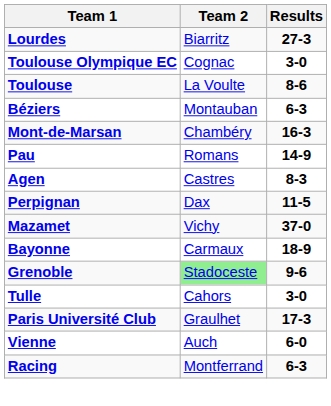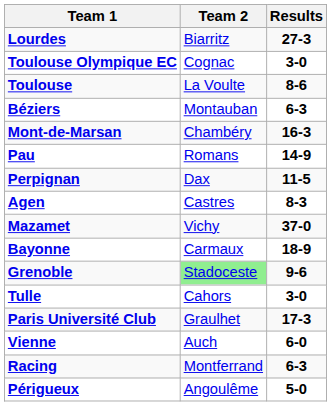 <table class="wikitable">
 <tr>
 <th>Team 1</th>
 <th>Team 2</th>
 <th>Results</th>
 </tr>
 <tr>
 <td><strong><a href='#'>Lourdes</a></strong></td>
 <td><a href='#'>Biarritz</a></td>
 <td align="center"><strong>27-3</strong></td>
 </tr>
 <tr bgcolor="white">
 <td><strong><a href='#'>Toulouse Olympique EC</a></strong></td>
 <td><a href='#'>Cognac</a></td>
 <td align="center"><strong>3-0</strong></td>
 </tr>
 <tr>
 <td><strong><a href='#'>Toulouse</a></strong></td>
 <td><a href='#'>La Voulte</a></td>
 <td align="center"><strong>8-6</strong></td>
 </tr>
 <tr bgcolor="white">
 <td><strong><a href='#'>Béziers</a></strong></td>
 <td><a href='#'>Montauban</a></td>
 <td align="center"><strong>6-3</strong></td>
 </tr>
 <tr>
 <td><strong><a href='#'>Mont-de-Marsan</a></strong></td>
 <td><a href='#'>Chambéry</a></td>
 <td align="center"><strong>16-3</strong></td>
 </tr>
 <tr bgcolor="white">
 <td><strong><a href='#'>Pau</a></strong></td>
 <td><a href='#'>Romans</a></td>
 <td align="center"><strong>14-9</strong></td>
 </tr>
+<tr>
+<td><strong><a href='#'>Perpignan</a> </strong></td>
+<td><a href='#'>Dax</a></td>
+<td align="center"><strong>11-5</strong></td>
+</tr>
 <tr bgcolor="white">
 <td><strong><a href='#'>Agen</a> </strong></td>
 <td><a href='#'>Castres</a></td>
 <td align="center"><strong>8-3</strong></td>
-</tr>
-<tr>
-<td><strong><a href='#'>Perpignan</a> </strong></td>
-<td><a href='#'>Dax</a></td>
-<td align="center"><strong>11-5</strong></td>
 </tr>
 <tr>
 <td><strong><a href='#'>Mazamet</a></strong></td>
 <td><a href='#'>Vichy</a></td>
 <td align="center"><strong>37-0</strong></td>
 </tr>
 <tr bgcolor="white">
 <td><strong><a href='#'>Bayonne</a> </strong></td>
 <td><a href='#'>Carmaux</a></td>
 <td align="center"><strong>18-9</strong></td>
 </tr>
 <tr>
 <td><strong><a href='#'>Grenoble</a></strong></td>
 <td style="background: lightgreen;"><a href='#'>Stadoceste</a></td>
 <td align="center"><strong>9-6</strong></td>
 </tr>
 <tr bgcolor="white">
 <td><strong><a href='#'>Tulle</a></strong></td>
 <td><a href='#'>Cahors</a></td>
 <td align="center"><strong>3-0</strong></td>
 </tr>
 <tr>
 <td><strong><a href='#'>Paris Université Club</a></strong></td>
 <td><a href='#'>Graulhet</a></td>
 <td align="center"><strong>17-3</strong></td>
 </tr>
 <tr bgcolor="white">
 <td><strong><a href='#'>Vienne</a></strong></td>
 <td><a href='#'>Auch</a></td>
 <td align="center"><strong>6-0</strong></td>
 </tr>
 <tr>
 <td><strong><a href='#'>Racing</a></strong></td>
 <td><a href='#'>Montferrand</a></td>
 <td align="center"><strong>6-3</strong></td>
 </tr>
+<tr bgcolor="white">
+<td><strong><a href='#'>Périgueux</a></strong></td>
+<td><a href='#'>Angoulême</a></td>
+<td align="center"><strong>5-0</strong></td>
+</tr>
 </table>
